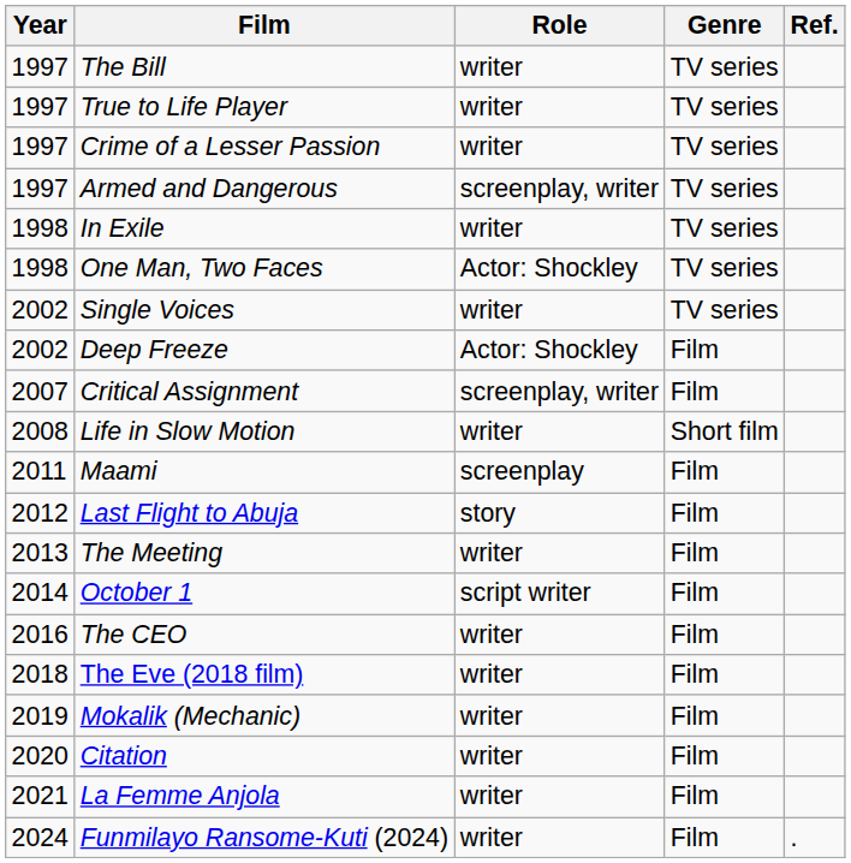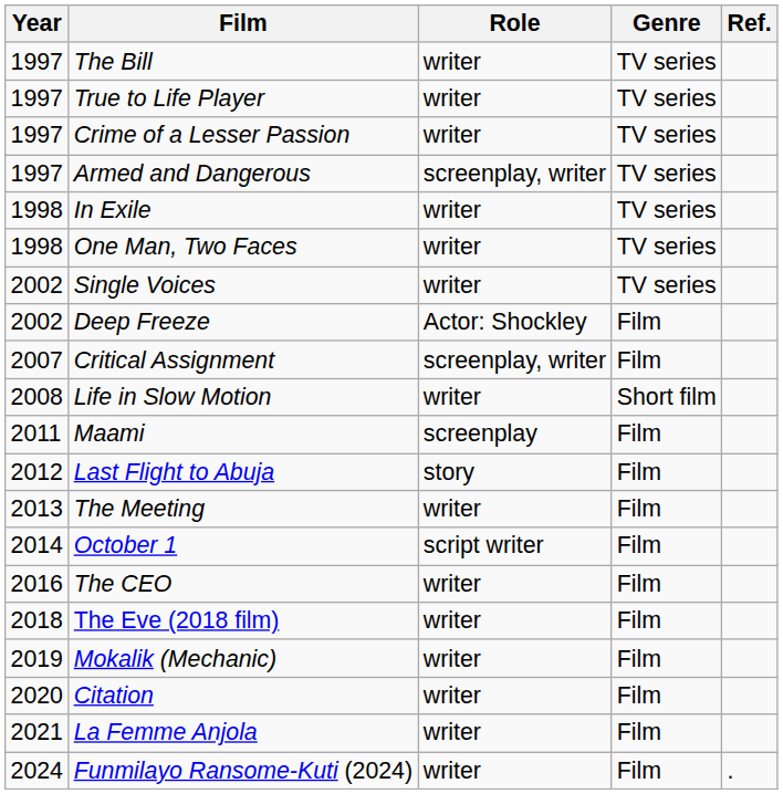 <table class="wikitable">
 <tr>
 <th>Year</th>
 <th>Film</th>
 <th>Role</th>
 <th>Genre</th>
 <th>Ref.</th>
 </tr>
 <tr>
 <td>1997</td>
 <td><em>The Bill</em></td>
 <td>writer</td>
 <td>TV series</td>
 <td></td>
 </tr>
 <tr>
 <td>1997</td>
 <td><em>True to Life Player</em></td>
 <td>writer</td>
 <td>TV series</td>
 <td></td>
 </tr>
 <tr>
 <td>1997</td>
 <td><em>Crime of a Lesser Passion</em></td>
 <td>writer</td>
 <td>TV series</td>
 <td></td>
 </tr>
 <tr>
 <td>1997</td>
 <td><em>Armed and Dangerous</em></td>
 <td>screenplay, writer</td>
 <td>TV series</td>
 <td></td>
 </tr>
 <tr>
 <td>1998</td>
 <td><em>In Exile</em></td>
 <td>writer</td>
 <td>TV series</td>
 <td></td>
 </tr>
 <tr>
 <td>1998</td>
 <td><em>One Man, Two Faces</em></td>
-<td>Actor: Shockley</td>
+<td>writer</td>
 <td>TV series</td>
 <td></td>
 </tr>
 <tr>
 <td>2002</td>
 <td><em>Single Voices</em></td>
 <td>writer</td>
 <td>TV series</td>
 <td></td>
 </tr>
 <tr>
 <td>2002</td>
 <td><em>Deep Freeze</em></td>
 <td>Actor: Shockley</td>
 <td>Film</td>
 <td></td>
 </tr>
 <tr>
 <td>2007</td>
 <td><em>Critical Assignment</em></td>
 <td>screenplay, writer</td>
 <td>Film</td>
 <td></td>
 </tr>
 <tr>
 <td>2008</td>
 <td><em>Life in Slow Motion</em></td>
 <td>writer</td>
 <td>Short film</td>
 <td></td>
 </tr>
 <tr>
 <td>2011</td>
 <td><em>Maami</em></td>
 <td>screenplay</td>
 <td>Film</td>
 <td></td>
 </tr>
 <tr>
 <td>2012</td>
 <td><em><a href='#'>Last Flight to Abuja</a></em></td>
 <td>story</td>
 <td>Film</td>
 <td></td>
 </tr>
 <tr>
 <td>2013</td>
 <td><em>The Meeting</em></td>
 <td>writer</td>
 <td>Film</td>
 <td></td>
 </tr>
 <tr>
 <td>2014</td>
 <td><em><a href='#'>October 1</a></em></td>
 <td>script writer</td>
 <td>Film</td>
 <td></td>
 </tr>
 <tr>
 <td>2016</td>
 <td><em>The CEO</em></td>
 <td>writer</td>
 <td>Film</td>
 <td></td>
 </tr>
 <tr>
 <td>2018</td>
 <td><a href='#'>The Eve (2018 film)</a></td>
 <td>writer</td>
 <td>Film</td>
 <td></td>
 </tr>
 <tr>
 <td>2019</td>
 <td><em><a href='#'>Mokalik</a> (Mechanic)</em></td>
 <td>writer</td>
 <td>Film</td>
 <td></td>
 </tr>
 <tr>
 <td>2020</td>
 <td><em><a href='#'>Citation</a></em></td>
 <td>writer</td>
 <td>Film</td>
 <td></td>
 </tr>
 <tr>
 <td>2021</td>
 <td><em><a href='#'>La Femme Anjola</a></em></td>
 <td>writer</td>
 <td>Film</td>
 <td></td>
 </tr>
 <tr>
 <td>2024</td>
 <td><em><a href='#'>Funmilayo Ransome-Kuti</a></em> (2024)</td>
 <td>writer</td>
 <td>Film</td>
 <td>.</td>
 </tr>
 </table>
